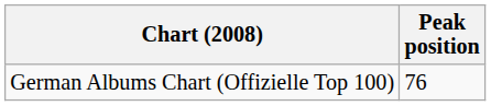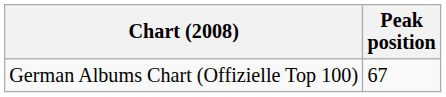 <table class="wikitable">
 <tr>
 <th>Chart (2008)</th>
 <th>Peak<br>position</th>
 </tr>
 <tr>
 <td>German Albums Chart (Offizielle Top 100)</td>
-<td>76</td>
+<td>67</td>
 </tr>
 </table>
